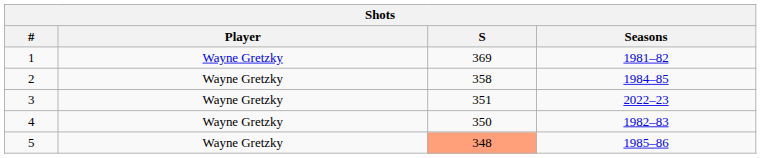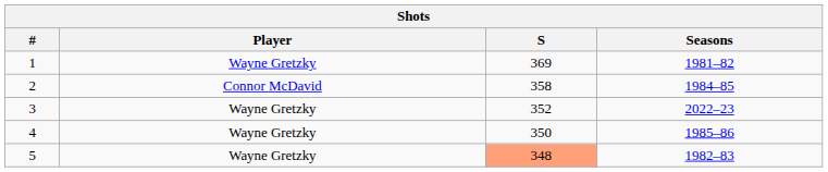 <table class="wikitable" style="text-align: center; font-size: 95%" width="70%">
 <tr>
 <th colspan="4">Shots</th>
 </tr>
 <tr>
 <th>#</th>
 <th>Player</th>
 <th>S</th>
 <th>Seasons</th>
 </tr>
 <tr>
 <td>1</td>
 <td><a href='#'>Wayne Gretzky</a></td>
 <td>369</td>
 <td><a href='#'>1981–82</a></td>
 </tr>
 <tr>
 <td>2</td>
-<td>Wayne Gretzky</td>
+<td><a href='#'>Connor McDavid</a></td>
 <td>358</td>
 <td><a href='#'>1984–85</a></td>
 </tr>
 <tr>
 <td>3</td>
 <td>Wayne Gretzky</td>
-<td>351</td>
+<td>352</td>
 <td><a href='#'>2022–23</a></td>
 </tr>
 <tr>
 <td>4</td>
 <td>Wayne Gretzky</td>
 <td>350</td>
-<td><a href='#'>1982–83</a></td>
+<td><a href='#'>1985–86</a></td>
 </tr>
 <tr>
 <td>5</td>
 <td>Wayne Gretzky</td>
 <td style="background: lightsalmon;">348</td>
-<td><a href='#'>1985–86</a></td>
+<td><a href='#'>1982–83</a></td>
 </tr>
 </table>
